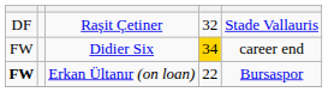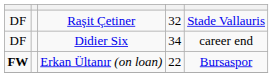 <table class="wikitable sortable" style="text-align: center">
 <tr>
 <th></th>
 <th></th>
 <th></th>
 <th></th>
 <th></th>
 </tr>
 <tr>
 <td>DF</td>
 <td></td>
 <td><a href='#'>Raşit Çetiner</a></td>
 <td>32</td>
 <td><a href='#'>Stade Vallauris</a></td>
 </tr>
 <tr>
-<td>FW</td>
+<td>DF</td>
 <td></td>
 <td><a href='#'>Didier Six</a></td>
-<td style="background: gold;">34</td>
+<td>34</td>
 <td>career end</td>
 </tr>
 <tr>
 <td><strong>FW</strong></td>
 <td></td>
 <td><a href='#'>Erkan Ültanır</a> <em>(on loan)</em></td>
 <td>22</td>
 <td><a href='#'>Bursaspor</a></td>
 </tr>
 <tr>
 </tr>
 </table>
